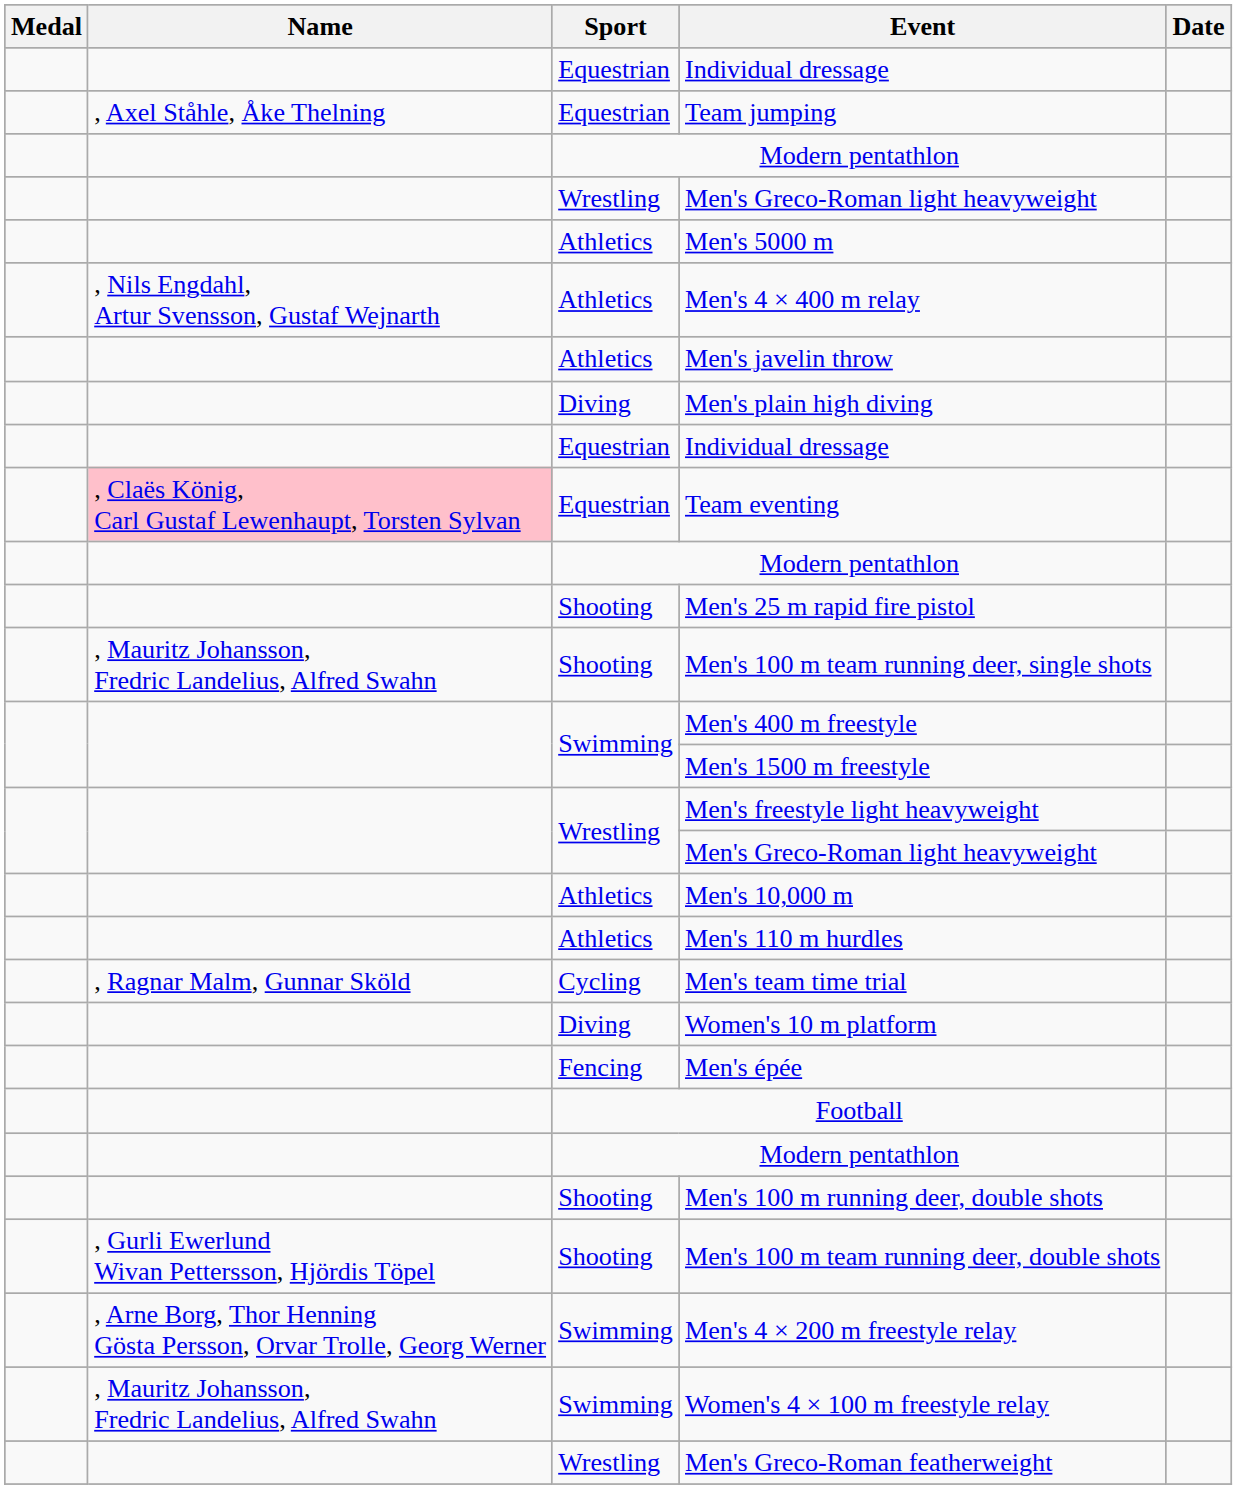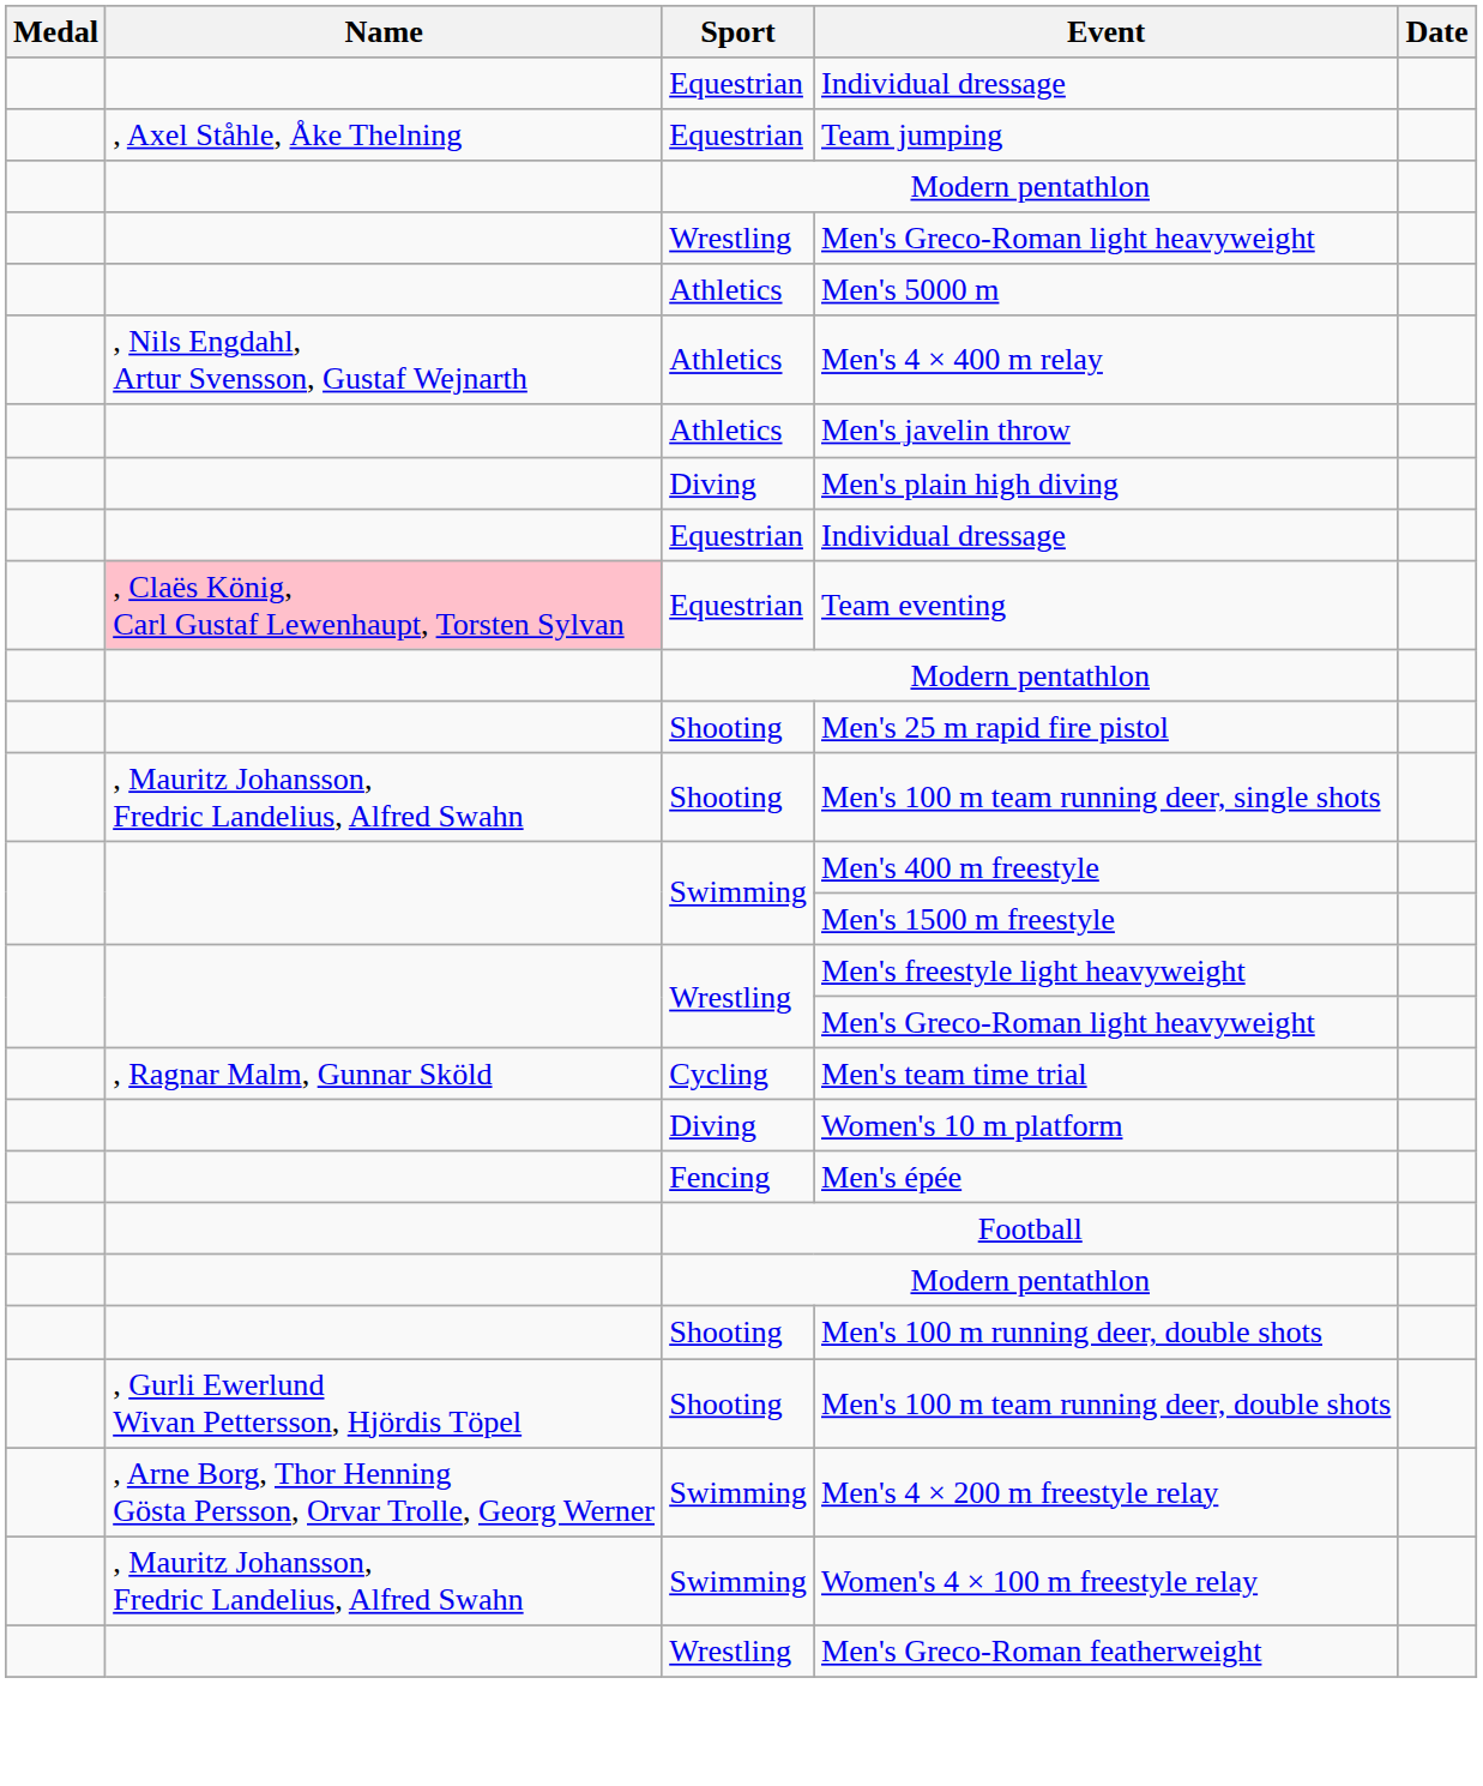 <table class="wikitable sortable" style="font-size:95%">
 <tr>
 <th>Medal</th>
 <th>Name</th>
 <th>Sport</th>
 <th>Event</th>
 <th>Date</th>
 </tr>
 <tr>
 <td></td>
 <td></td>
 <td><a href='#'>Equestrian</a></td>
 <td><a href='#'>Individual dressage</a></td>
 <td></td>
 </tr>
 <tr>
 <td></td>
 <td>, <a href='#'>Axel Ståhle</a>, <a href='#'>Åke Thelning</a></td>
 <td><a href='#'>Equestrian</a></td>
 <td><a href='#'>Team jumping</a></td>
 <td></td>
 </tr>
 <tr>
 <td></td>
 <td></td>
 <td colspan=2 align=center><a href='#'>Modern pentathlon</a></td>
 <td></td>
 </tr>
 <tr>
 <td></td>
 <td></td>
 <td><a href='#'>Wrestling</a></td>
 <td><a href='#'>Men's Greco-Roman light heavyweight</a></td>
 <td></td>
 </tr>
 <tr>
 <td></td>
 <td></td>
 <td><a href='#'>Athletics</a></td>
 <td><a href='#'>Men's 5000 m</a></td>
 <td></td>
 </tr>
 <tr>
 <td></td>
 <td>, <a href='#'>Nils Engdahl</a>,<br><a href='#'>Artur Svensson</a>, <a href='#'>Gustaf Wejnarth</a></td>
 <td><a href='#'>Athletics</a></td>
 <td><a href='#'>Men's 4 × 400 m relay</a></td>
 <td></td>
 </tr>
 <tr>
 <td></td>
 <td></td>
 <td><a href='#'>Athletics</a></td>
 <td><a href='#'>Men's javelin throw</a></td>
 <td></td>
 </tr>
 <tr>
 <td></td>
 <td></td>
 <td><a href='#'>Diving</a></td>
 <td><a href='#'>Men's plain high diving</a></td>
 <td></td>
 </tr>
 <tr>
 <td></td>
 <td></td>
 <td><a href='#'>Equestrian</a></td>
 <td><a href='#'>Individual dressage</a></td>
 <td></td>
 </tr>
 <tr>
 <td></td>
 <td style="background: pink;">, <a href='#'>Claës König</a>,<br><a href='#'>Carl Gustaf Lewenhaupt</a>, <a href='#'>Torsten Sylvan</a></td>
 <td><a href='#'>Equestrian</a></td>
 <td><a href='#'>Team eventing</a></td>
 <td></td>
 </tr>
 <tr>
 <td></td>
 <td></td>
 <td colspan=2 align=center><a href='#'>Modern pentathlon</a></td>
 <td></td>
 </tr>
 <tr>
 <td></td>
 <td></td>
 <td><a href='#'>Shooting</a></td>
 <td><a href='#'>Men's 25 m rapid fire pistol</a></td>
 <td></td>
 </tr>
 <tr>
 <td></td>
 <td>, <a href='#'>Mauritz Johansson</a>,<br><a href='#'>Fredric Landelius</a>, <a href='#'>Alfred Swahn</a></td>
 <td><a href='#'>Shooting</a></td>
 <td><a href='#'>Men's 100 m team running deer, single shots</a></td>
 <td></td>
 </tr>
 <tr>
 <td rowspan=2></td>
 <td rowspan=2></td>
 <td rowspan=2><a href='#'>Swimming</a></td>
 <td><a href='#'>Men's 400 m freestyle</a></td>
 <td></td>
 </tr>
 <tr>
 <td><a href='#'>Men's 1500 m freestyle</a></td>
 <td></td>
 </tr>
 <tr>
 <td rowspan=2></td>
 <td rowspan=2></td>
 <td rowspan=2><a href='#'>Wrestling</a></td>
 <td><a href='#'>Men's freestyle light heavyweight</a></td>
 <td></td>
 </tr>
 <tr>
 <td><a href='#'>Men's Greco-Roman light heavyweight</a></td>
 <td></td>
 </tr>
 <tr>
 <td></td>
-<td></td>
-<td><a href='#'>Athletics</a></td>
-<td><a href='#'>Men's 10,000 m</a></td>
-<td></td>
-</tr>
-<tr>
-<td></td>
-<td></td>
-<td><a href='#'>Athletics</a></td>
-<td><a href='#'>Men's 110 m hurdles</a></td>
-<td></td>
-</tr>
-<tr>
-<td></td>
 <td>, <a href='#'>Ragnar Malm</a>, <a href='#'>Gunnar Sköld</a></td>
 <td><a href='#'>Cycling</a></td>
 <td><a href='#'>Men's team time trial</a></td>
 <td></td>
 </tr>
 <tr>
 <td></td>
 <td></td>
 <td><a href='#'>Diving</a></td>
 <td><a href='#'>Women's 10 m platform</a></td>
 <td></td>
 </tr>
 <tr>
 <td></td>
 <td></td>
 <td><a href='#'>Fencing</a></td>
 <td><a href='#'>Men's épée</a></td>
 <td></td>
 </tr>
 <tr>
 <td></td>
 <td><br></td>
 <td colspan=2 align=center align=center><a href='#'>Football</a></td>
 <td></td>
 </tr>
 <tr>
 <td></td>
 <td></td>
 <td colspan=2 align=center><a href='#'>Modern pentathlon</a></td>
 <td></td>
 </tr>
 <tr>
 <td></td>
 <td></td>
 <td><a href='#'>Shooting</a></td>
 <td><a href='#'>Men's 100 m running deer, double shots</a></td>
 <td></td>
 </tr>
 <tr>
 <td></td>
 <td>, <a href='#'>Gurli Ewerlund</a><br><a href='#'>Wivan Pettersson</a>, <a href='#'>Hjördis Töpel</a></td>
 <td><a href='#'>Shooting</a></td>
 <td><a href='#'>Men's 100 m team running deer, double shots</a></td>
 <td></td>
 </tr>
 <tr>
 <td></td>
 <td>, <a href='#'>Arne Borg</a>, <a href='#'>Thor Henning</a><br><a href='#'>Gösta Persson</a>, <a href='#'>Orvar Trolle</a>, <a href='#'>Georg Werner</a></td>
 <td><a href='#'>Swimming</a></td>
 <td><a href='#'>Men's 4 × 200 m freestyle relay</a></td>
 <td></td>
 </tr>
 <tr>
 <td></td>
 <td>, <a href='#'>Mauritz Johansson</a>,<br><a href='#'>Fredric Landelius</a>, <a href='#'>Alfred Swahn</a></td>
 <td><a href='#'>Swimming</a></td>
 <td><a href='#'>Women's 4 × 100 m freestyle relay</a></td>
 <td></td>
 </tr>
 <tr>
 <td></td>
 <td></td>
 <td><a href='#'>Wrestling</a></td>
 <td><a href='#'>Men's Greco-Roman featherweight</a></td>
 <td></td>
 </tr>
 </table>
